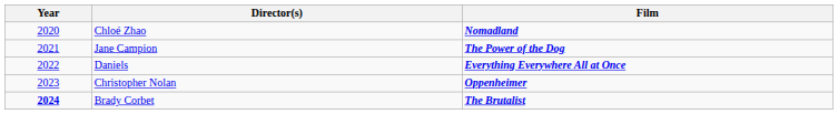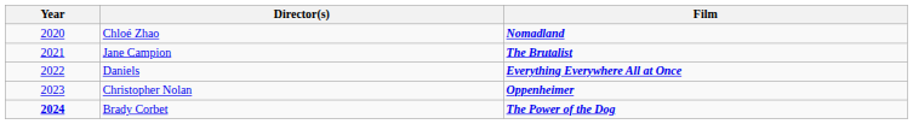 <table class="wikitable" width="95%" cellpadding="5">
 <tr>
 <th width="100"><strong>Year</strong></th>
 <th width="450"><strong>Director(s)</strong></th>
 <th width="450"><strong>Film</strong></th>
 </tr>
 <tr>
 <td style="text-align:center;"><a href='#'>2020</a></td>
 <td><a href='#'>Chloé Zhao</a></td>
 <td><strong><em><a href='#'>Nomadland</a></em></strong></td>
 </tr>
 <tr>
 <td style="text-align:center;"><a href='#'>2021</a></td>
 <td><a href='#'>Jane Campion</a></td>
-<td><strong><em><a href='#'>The Power of the Dog</a></em></strong></td>
+<td><strong><em><a href='#'>The Brutalist</a></em></strong></td>
 </tr>
 <tr>
 <td style="text-align:center;"><a href='#'>2022</a></td>
 <td><a href='#'>Daniels</a></td>
 <td><strong><em><a href='#'>Everything Everywhere All at Once</a></em></strong></td>
 </tr>
 <tr>
 <td style="text-align:center;"><a href='#'>2023</a></td>
 <td><a href='#'>Christopher Nolan</a></td>
 <td><strong><em><a href='#'>Oppenheimer</a></em></strong></td>
 </tr>
 <tr>
 <td style="text-align:center;"><strong><a href='#'>2024</a></strong></td>
 <td><a href='#'>Brady Corbet</a></td>
-<td><strong><em><a href='#'>The Brutalist</a></em></strong></td>
+<td><strong><em><a href='#'>The Power of the Dog</a></em></strong></td>
 </tr>
 </table>
